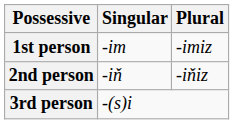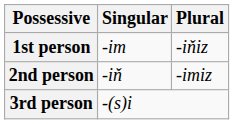 <table class=wikitable>
 <tr>
 <th>Possessive</th>
 <th>Singular</th>
 <th>Plural</th>
 </tr>
 <tr>
 <th>1st person</th>
 <td><em>-im</em></td>
-<td><em>-imiz</em></td>
+<td><em>-iňiz</em></td>
 </tr>
 <tr>
 <th>2nd person</th>
 <td><em>-iň</em></td>
-<td><em>-iňiz</em></td>
+<td><em>-imiz</em></td>
 </tr>
 <tr>
 <th>3rd person</th>
 <td colspan="2"><em>-(s)i</em></td>
 </tr>
 </table>
